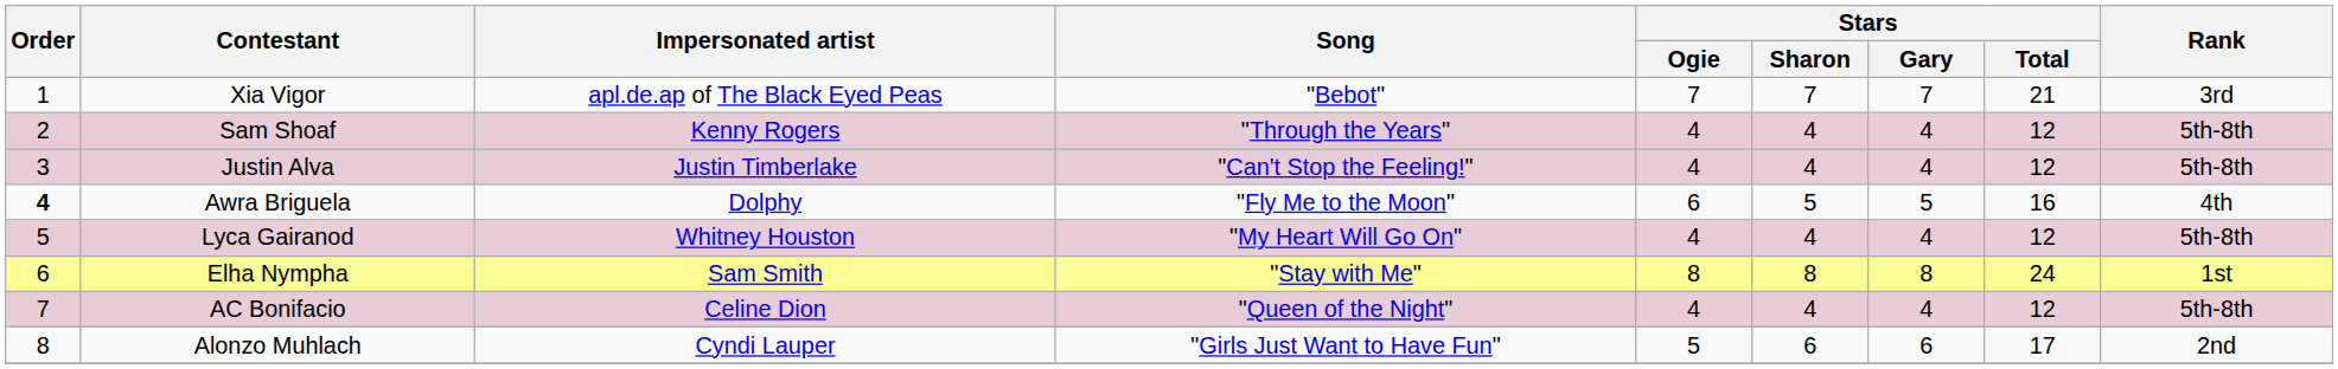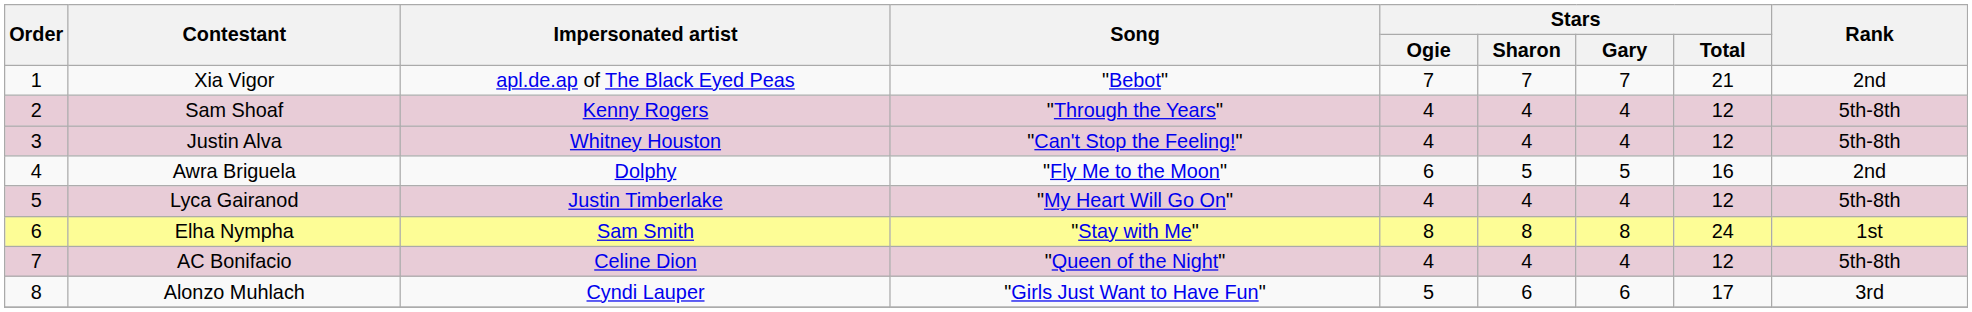 <table class="wikitable" style="text-align:center; line-height:17px; width:100%;">
 <tr>
 <th rowspan="2" style="width:03%;">Order</th>
 <th rowspan="2" style="width:17%;">Contestant</th>
 <th rowspan="2" style="width:25%;">Impersonated artist</th>
 <th rowspan="2" style="width:25%;">Song</th>
 <th colspan="4" style="width:20%;">Stars</th>
 <th rowspan="2" style="width:10%;">Rank</th>
 </tr>
 <tr>
 <th style="width:05%;">Ogie</th>
 <th style="width:05%;">Sharon</th>
 <th style="width:05%;">Gary</th>
 <th style="width:05%;">Total</th>
 </tr>
 <tr>
 <td>1</td>
 <td>Xia Vigor</td>
 <td><a href='#'>apl.de.ap</a> of <a href='#'>The Black Eyed Peas</a></td>
 <td>"<a href='#'>Bebot</a>"</td>
 <td>7</td>
 <td>7</td>
 <td>7</td>
 <td>21</td>
-<td>3rd</td>
+<td>2nd</td>
 </tr>
 <tr>
 <td style="background:#E8CCD7">2</td>
 <td style="background:#E8CCD7">Sam Shoaf</td>
 <td style="background:#E8CCD7"><a href='#'>Kenny Rogers</a></td>
 <td style="background:#E8CCD7">"<a href='#'>Through the Years</a>"</td>
 <td style="background:#E8CCD7">4</td>
 <td style="background:#E8CCD7">4</td>
 <td style="background:#E8CCD7">4</td>
 <td style="background:#E8CCD7">12</td>
 <td style="background:#E8CCD7">5th-8th</td>
 </tr>
 <tr>
 <td style="background:#E8CCD7">3</td>
 <td style="background:#E8CCD7">Justin Alva</td>
-<td style="background:#E8CCD7"><a href='#'>Justin Timberlake</a></td>
+<td style="background:#E8CCD7"><a href='#'>Whitney Houston</a></td>
 <td style="background:#E8CCD7">"<a href='#'>Can't Stop the Feeling!</a>"</td>
 <td style="background:#E8CCD7">4</td>
 <td style="background:#E8CCD7">4</td>
 <td style="background:#E8CCD7">4</td>
 <td style="background:#E8CCD7">12</td>
 <td style="background:#E8CCD7">5th-8th</td>
 </tr>
 <tr>
-<td><strong>4</strong></td>
+<td>4</td>
 <td>Awra Briguela</td>
 <td><a href='#'>Dolphy</a></td>
 <td>"<a href='#'>Fly Me to the Moon</a>"</td>
 <td>6</td>
 <td>5</td>
 <td>5</td>
 <td>16</td>
-<td>4th</td>
+<td>2nd</td>
 </tr>
 <tr>
 <td style="background:#E8CCD7">5</td>
 <td style="background:#E8CCD7">Lyca Gairanod</td>
-<td style="background:#E8CCD7"><a href='#'>Whitney Houston</a></td>
+<td style="background:#E8CCD7"><a href='#'>Justin Timberlake</a></td>
 <td style="background:#E8CCD7">"<a href='#'>My Heart Will Go On</a>"</td>
 <td style="background:#E8CCD7">4</td>
 <td style="background:#E8CCD7">4</td>
 <td style="background:#E8CCD7">4</td>
 <td style="background:#E8CCD7">12</td>
 <td style="background:#E8CCD7">5th-8th</td>
 </tr>
 <tr>
 <td style="background:#FDFD96;">6</td>
 <td style="background:#FDFD96;">Elha Nympha</td>
 <td style="background:#FDFD96;"><a href='#'>Sam Smith</a></td>
 <td style="background:#FDFD96;">"<a href='#'>Stay with Me</a>"</td>
 <td style="background:#FDFD96;">8</td>
 <td style="background:#FDFD96;">8</td>
 <td style="background:#FDFD96;">8</td>
 <td style="background:#FDFD96;">24</td>
 <td style="background:#FDFD96;">1st</td>
 </tr>
 <tr>
 <td style="background:#E8CCD7">7</td>
 <td style="background:#E8CCD7">AC Bonifacio</td>
 <td style="background:#E8CCD7"><a href='#'>Celine Dion</a></td>
 <td style="background:#E8CCD7">"<a href='#'>Queen of the Night</a>"</td>
 <td style="background:#E8CCD7">4</td>
 <td style="background:#E8CCD7">4</td>
 <td style="background:#E8CCD7">4</td>
 <td style="background:#E8CCD7">12</td>
 <td style="background:#E8CCD7">5th-8th</td>
 </tr>
 <tr>
 <td>8</td>
 <td>Alonzo Muhlach</td>
 <td><a href='#'>Cyndi Lauper</a></td>
 <td>"<a href='#'>Girls Just Want to Have Fun</a>"</td>
 <td>5</td>
 <td>6</td>
 <td>6</td>
 <td>17</td>
-<td>2nd</td>
+<td>3rd</td>
 </tr>
 <tr>
 </tr>
 <tr>
 </tr>
 </table>
